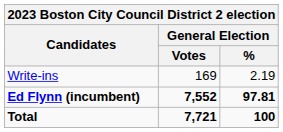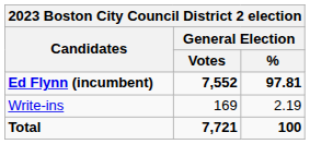 <table class="wikitable">
 <tr>
 <th colspan="3">2023 Boston City Council District 2 election</th>
 </tr>
 <tr>
 <th colspan=1 rowspan=2><strong>Candidates</strong></th>
 <th colspan=2><strong>General Election</strong></th>
 </tr>
 <tr>
 <th>Votes</th>
 <th>%</th>
 </tr>
 <tr>
+<td><strong><a href='#'>Ed Flynn</a> (incumbent)</strong></td>
+<td align="right"><strong>7,552</strong></td>
+<td align="right"><strong>97.81</strong></td>
+</tr>
+<tr>
 <td><a href='#'>Write-ins</a></td>
 <td align="right">169</td>
 <td align="right">2.19</td>
-</tr>
-<tr>
-<td><strong><a href='#'>Ed Flynn</a> (incumbent)</strong></td>
-<td align="right"><strong>7,552</strong></td>
-<td align="right"><strong>97.81</strong></td>
 </tr>
 <tr>
 <td><strong>Total</strong></td>
 <td align="right"><strong>7,721</strong></td>
 <td align="right"><strong>100</strong></td>
 </tr>
 </table>
